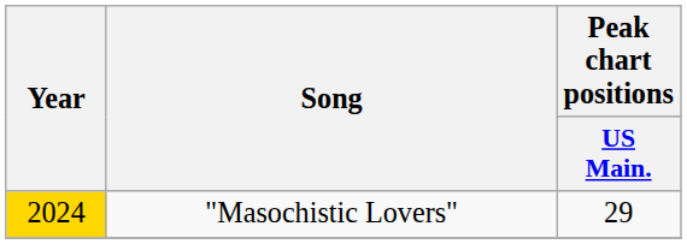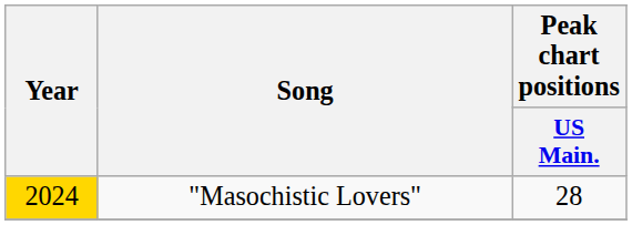 <table class="wikitable plainrowheaders" style="text-align:center;">
 <tr>
 <th scope="col" style="width:3em;" rowspan="2">Year</th>
 <th scope="col" rowspan="2" style="width:15em;">Song</th>
 <th scope="col" colspan="1">Peak chart positions</th>
 </tr>
 <tr>
 <th scope="col" style="width:3em;font-size:90%;"><a href='#'>US<br>Main.</a><br></th>
 </tr>
 <tr>
 <td style="background: gold;">2024</td>
 <td>"Masochistic Lovers" </td>
-<td>29</td>
+<td>28</td>
 </tr>
 <tr>
 </tr>
 </table>
